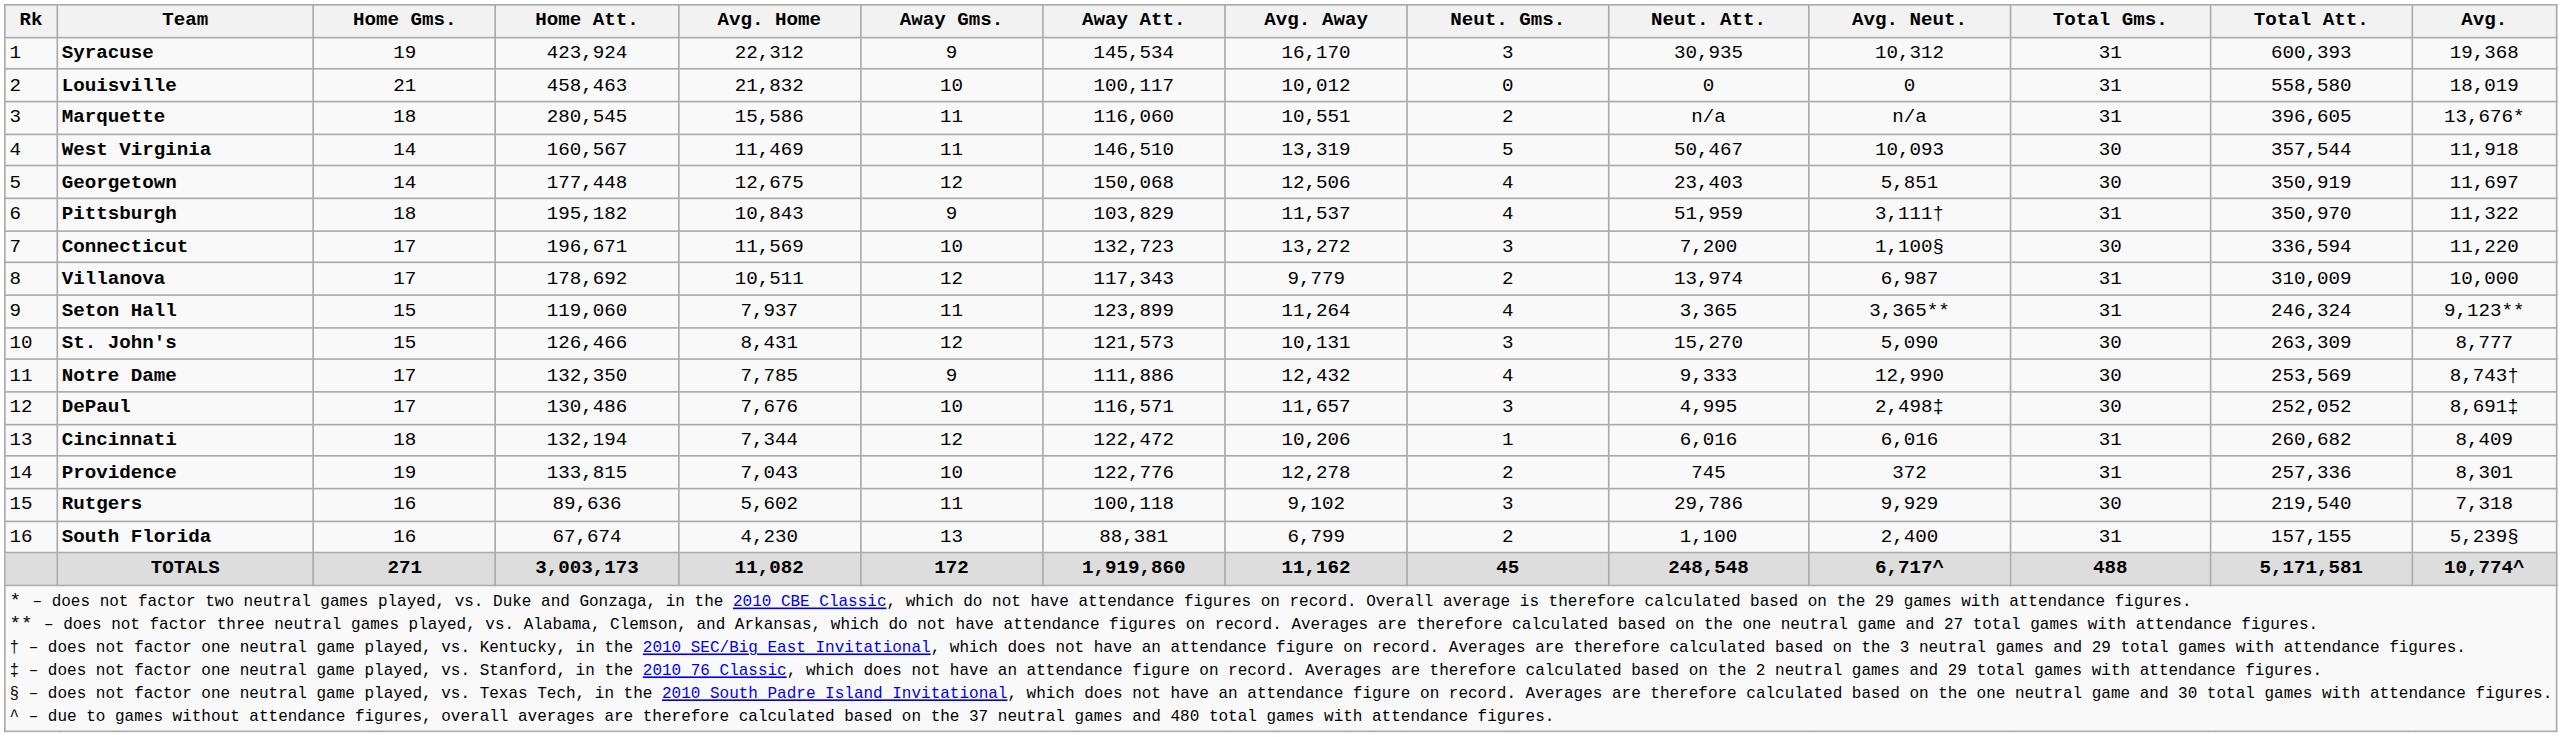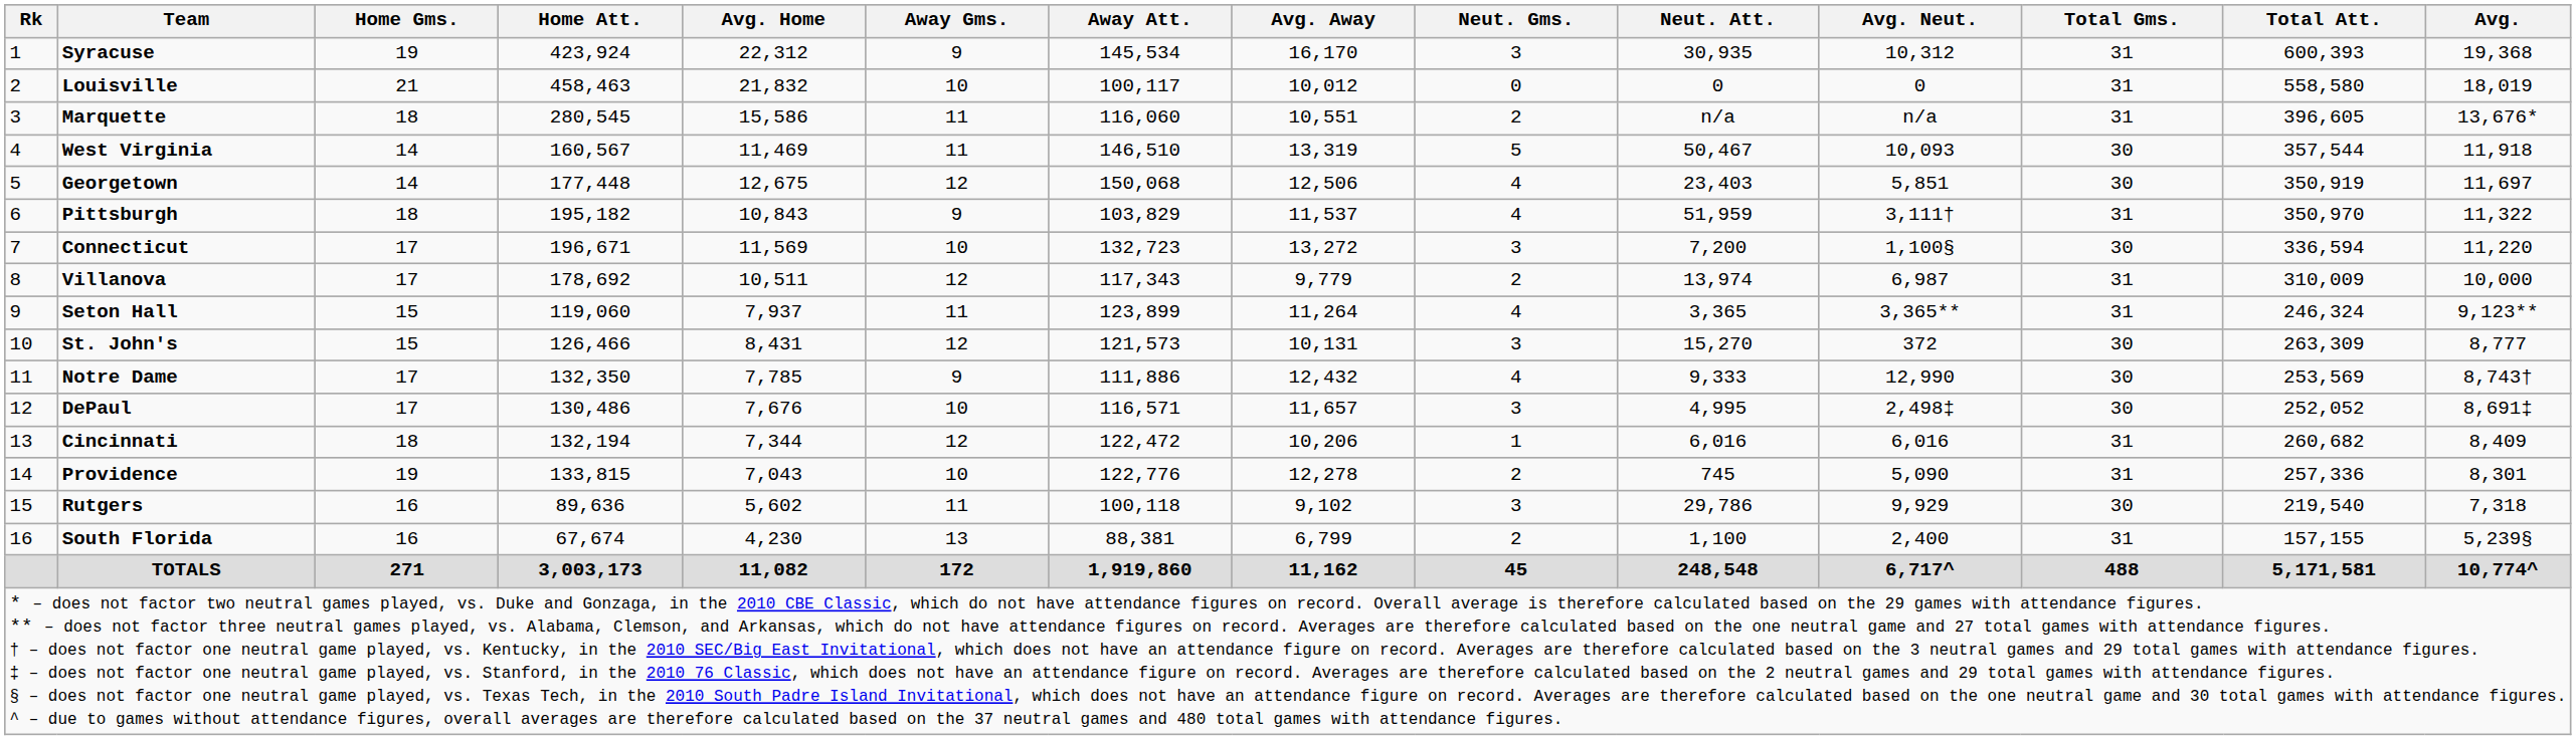 <table class="sortable wikitable" style="white-space:nowrap; font-size:90%;">
 <tr>
 <th>Rk</th>
 <th>Team</th>
 <th>Home Gms.</th>
 <th>Home Att.</th>
 <th>Avg. Home</th>
 <th>Away Gms.</th>
 <th>Away Att.</th>
 <th>Avg. Away</th>
 <th>Neut. Gms.</th>
 <th>Neut. Att.</th>
 <th>Avg. Neut.</th>
 <th>Total Gms.</th>
 <th>Total Att.</th>
 <th>Avg.</th>
 </tr>
 <tr>
 <td>1</td>
 <td><strong>Syracuse</strong></td>
 <td style ="text-align:center">19</td>
 <td style ="text-align:center">423,924</td>
 <td style ="text-align:center">22,312</td>
 <td style ="text-align:center">9</td>
 <td style ="text-align:center">145,534</td>
 <td style ="text-align:center">16,170</td>
 <td style ="text-align:center">3</td>
 <td style ="text-align:center">30,935</td>
 <td style ="text-align:center">10,312</td>
 <td style ="text-align:center">31</td>
 <td style ="text-align:center">600,393</td>
 <td style ="text-align:center">19,368</td>
 </tr>
 <tr>
 <td>2</td>
 <td><strong>Louisville</strong></td>
 <td style ="text-align:center">21</td>
 <td style ="text-align:center">458,463</td>
 <td style ="text-align:center">21,832</td>
 <td style ="text-align:center">10</td>
 <td style ="text-align:center">100,117</td>
 <td style ="text-align:center">10,012</td>
 <td style ="text-align:center">0</td>
 <td style ="text-align:center">0</td>
 <td style ="text-align:center">0</td>
 <td style ="text-align:center">31</td>
 <td style ="text-align:center">558,580</td>
 <td style ="text-align:center">18,019</td>
 </tr>
 <tr>
 <td>3</td>
 <td><strong>Marquette</strong></td>
 <td style ="text-align:center">18</td>
 <td style ="text-align:center">280,545</td>
 <td style ="text-align:center">15,586</td>
 <td style ="text-align:center">11</td>
 <td style ="text-align:center">116,060</td>
 <td style ="text-align:center">10,551</td>
 <td style ="text-align:center">2</td>
 <td style ="text-align:center">n/a</td>
 <td style ="text-align:center">n/a</td>
 <td style ="text-align:center">31</td>
 <td style ="text-align:center">396,605</td>
 <td style ="text-align:center">13,676*</td>
 </tr>
 <tr>
 <td>4</td>
 <td><strong>West Virginia</strong></td>
 <td style ="text-align:center">14</td>
 <td style ="text-align:center">160,567</td>
 <td style ="text-align:center">11,469</td>
 <td style ="text-align:center">11</td>
 <td style ="text-align:center">146,510</td>
 <td style ="text-align:center">13,319</td>
 <td style ="text-align:center">5</td>
 <td style ="text-align:center">50,467</td>
 <td style ="text-align:center">10,093</td>
 <td style ="text-align:center">30</td>
 <td style ="text-align:center">357,544</td>
 <td style ="text-align:center">11,918</td>
 </tr>
 <tr>
 <td>5</td>
 <td><strong>Georgetown</strong></td>
 <td style ="text-align:center">14</td>
 <td style ="text-align:center">177,448</td>
 <td style ="text-align:center">12,675</td>
 <td style ="text-align:center">12</td>
 <td style ="text-align:center">150,068</td>
 <td style ="text-align:center">12,506</td>
 <td style ="text-align:center">4</td>
 <td style ="text-align:center">23,403</td>
 <td style ="text-align:center">5,851</td>
 <td style ="text-align:center">30</td>
 <td style ="text-align:center">350,919</td>
 <td style ="text-align:center">11,697</td>
 </tr>
 <tr>
 <td>6</td>
 <td><strong>Pittsburgh</strong></td>
 <td style ="text-align:center">18</td>
 <td style ="text-align:center">195,182</td>
 <td style ="text-align:center">10,843</td>
 <td style ="text-align:center">9</td>
 <td style ="text-align:center">103,829</td>
 <td style ="text-align:center">11,537</td>
 <td style ="text-align:center">4</td>
 <td style ="text-align:center">51,959</td>
 <td style ="text-align:center">3,111†</td>
 <td style ="text-align:center">31</td>
 <td style ="text-align:center">350,970</td>
 <td style ="text-align:center">11,322</td>
 </tr>
 <tr>
 <td>7</td>
 <td><strong>Connecticut</strong></td>
 <td style ="text-align:center">17</td>
 <td style ="text-align:center">196,671</td>
 <td style ="text-align:center">11,569</td>
 <td style ="text-align:center">10</td>
 <td style ="text-align:center">132,723</td>
 <td style ="text-align:center">13,272</td>
 <td style ="text-align:center">3</td>
 <td style ="text-align:center">7,200</td>
 <td style ="text-align:center">1,100§</td>
 <td style ="text-align:center">30</td>
 <td style ="text-align:center">336,594</td>
 <td style ="text-align:center">11,220</td>
 </tr>
 <tr>
 <td>8</td>
 <td><strong>Villanova</strong></td>
 <td style ="text-align:center">17</td>
 <td style ="text-align:center">178,692</td>
 <td style ="text-align:center">10,511</td>
 <td style ="text-align:center">12</td>
 <td style ="text-align:center">117,343</td>
 <td style ="text-align:center">9,779</td>
 <td style ="text-align:center">2</td>
 <td style ="text-align:center">13,974</td>
 <td style ="text-align:center">6,987</td>
 <td style ="text-align:center">31</td>
 <td style ="text-align:center">310,009</td>
 <td style ="text-align:center">10,000</td>
 </tr>
 <tr>
 <td>9</td>
 <td><strong>Seton Hall</strong></td>
 <td style ="text-align:center">15</td>
 <td style ="text-align:center">119,060</td>
 <td style ="text-align:center">7,937</td>
 <td style ="text-align:center">11</td>
 <td style ="text-align:center">123,899</td>
 <td style ="text-align:center">11,264</td>
 <td style ="text-align:center">4</td>
 <td style ="text-align:center">3,365</td>
 <td style ="text-align:center">3,365**</td>
 <td style ="text-align:center">31</td>
 <td style ="text-align:center">246,324</td>
 <td style ="text-align:center">9,123**</td>
 </tr>
 <tr>
 <td>10</td>
 <td><strong>St. John's</strong></td>
 <td style ="text-align:center">15</td>
 <td style ="text-align:center">126,466</td>
 <td style ="text-align:center">8,431</td>
 <td style ="text-align:center">12</td>
 <td style ="text-align:center">121,573</td>
 <td style ="text-align:center">10,131</td>
 <td style ="text-align:center">3</td>
 <td style ="text-align:center">15,270</td>
-<td style ="text-align:center">5,090</td>
+<td style ="text-align:center">372</td>
 <td style ="text-align:center">30</td>
 <td style ="text-align:center">263,309</td>
 <td style ="text-align:center">8,777</td>
 </tr>
 <tr>
 <td>11</td>
 <td><strong>Notre Dame</strong></td>
 <td style ="text-align:center">17</td>
 <td style ="text-align:center">132,350</td>
 <td style ="text-align:center">7,785</td>
 <td style ="text-align:center">9</td>
 <td style ="text-align:center">111,886</td>
 <td style ="text-align:center">12,432</td>
 <td style ="text-align:center">4</td>
 <td style ="text-align:center">9,333</td>
 <td style ="text-align:center">12,990</td>
 <td style ="text-align:center">30</td>
 <td style ="text-align:center">253,569</td>
 <td style ="text-align:center">8,743†</td>
 </tr>
 <tr>
 <td>12</td>
 <td><strong>DePaul</strong></td>
 <td style ="text-align:center">17</td>
 <td style ="text-align:center">130,486</td>
 <td style ="text-align:center">7,676</td>
 <td style ="text-align:center">10</td>
 <td style ="text-align:center">116,571</td>
 <td style ="text-align:center">11,657</td>
 <td style ="text-align:center">3</td>
 <td style ="text-align:center">4,995</td>
 <td style ="text-align:center">2,498‡</td>
 <td style ="text-align:center">30</td>
 <td style ="text-align:center">252,052</td>
 <td style ="text-align:center">8,691‡</td>
 </tr>
 <tr>
 <td>13</td>
 <td><strong>Cincinnati</strong></td>
 <td style ="text-align:center">18</td>
 <td style ="text-align:center">132,194</td>
 <td style ="text-align:center">7,344</td>
 <td style ="text-align:center">12</td>
 <td style ="text-align:center">122,472</td>
 <td style ="text-align:center">10,206</td>
 <td style ="text-align:center">1</td>
 <td style ="text-align:center">6,016</td>
 <td style ="text-align:center">6,016</td>
 <td style ="text-align:center">31</td>
 <td style ="text-align:center">260,682</td>
 <td style ="text-align:center">8,409</td>
 </tr>
 <tr>
 <td>14</td>
 <td><strong>Providence</strong></td>
 <td style ="text-align:center">19</td>
 <td style ="text-align:center">133,815</td>
 <td style ="text-align:center">7,043</td>
 <td style ="text-align:center">10</td>
 <td style ="text-align:center">122,776</td>
 <td style ="text-align:center">12,278</td>
 <td style ="text-align:center">2</td>
 <td style ="text-align:center">745</td>
-<td style ="text-align:center">372</td>
+<td style ="text-align:center">5,090</td>
 <td style ="text-align:center">31</td>
 <td style ="text-align:center">257,336</td>
 <td style ="text-align:center">8,301</td>
 </tr>
 <tr>
 <td>15</td>
 <td><strong>Rutgers</strong></td>
 <td style ="text-align:center">16</td>
 <td style ="text-align:center">89,636</td>
 <td style ="text-align:center">5,602</td>
 <td style ="text-align:center">11</td>
 <td style ="text-align:center">100,118</td>
 <td style ="text-align:center">9,102</td>
 <td style ="text-align:center">3</td>
 <td style ="text-align:center">29,786</td>
 <td style ="text-align:center">9,929</td>
 <td style ="text-align:center">30</td>
 <td style ="text-align:center">219,540</td>
 <td style ="text-align:center">7,318</td>
 </tr>
 <tr>
 <td>16</td>
 <td><strong>South Florida</strong></td>
 <td style ="text-align:center">16</td>
 <td style ="text-align:center">67,674</td>
 <td style ="text-align:center">4,230</td>
 <td style ="text-align:center">13</td>
 <td style ="text-align:center">88,381</td>
 <td style ="text-align:center">6,799</td>
 <td style ="text-align:center">2</td>
 <td style ="text-align:center">1,100</td>
 <td style ="text-align:center">2,400</td>
 <td style ="text-align:center">31</td>
 <td style ="text-align:center">157,155</td>
 <td style ="text-align:center">5,239§</td>
 </tr>
 <tr class="sortbottom"  style="text-align:center; background:#ddd;">
 <td> </td>
 <td><strong>TOTALS</strong></td>
 <td><strong>271</strong></td>
 <td><strong>3,003,173</strong></td>
 <td><strong>11,082</strong></td>
 <td><strong>172</strong></td>
 <td><strong>1,919,860</strong></td>
 <td><strong>11,162</strong></td>
 <td><strong>45</strong></td>
 <td><strong>248,548</strong></td>
 <td><strong> 6,717^</strong></td>
 <td><strong>488</strong></td>
 <td><strong>5,171,581</strong></td>
 <td><strong> 10,774^</strong></td>
 </tr>
 <tr class="sortbottom">
 <td colspan=14>* <small>– does not factor two neutral games played, vs. Duke and Gonzaga, in the <a href='#'>2010 CBE Classic</a>, which do not have attendance figures on record. Overall average is therefore calculated based on the 29 games with attendance figures.</small><br>** <small>– does not factor three neutral games played, vs. Alabama, Clemson, and Arkansas, which do not have attendance figures on record. Averages are therefore calculated based on the one neutral game and 27 total games with attendance figures.</small><br><small>† – does not factor one neutral game played, vs. Kentucky, in the <a href='#'>2010 SEC/Big East Invitational</a>, which does not have an attendance figure on record. Averages are therefore calculated based on the 3 neutral games and 29 total games with attendance figures.</small><br><small>‡ – does not factor one neutral game played, vs. Stanford, in the <a href='#'>2010 76 Classic</a>, which does not have an attendance figure on record. Averages are therefore calculated based on the 2 neutral games and 29 total games with attendance figures.</small><br><small>§ – does not factor one neutral game played, vs. Texas Tech, in the <a href='#'>2010 South Padre Island Invitational</a>, which does not have an attendance figure on record. Averages are therefore calculated based on the one neutral game and 30 total games with attendance figures.</small><br><small>^ – due to games without attendance figures, overall averages are therefore calculated based on the 37 neutral games and 480 total games with attendance figures.</small></td>
 </tr>
 </table>
